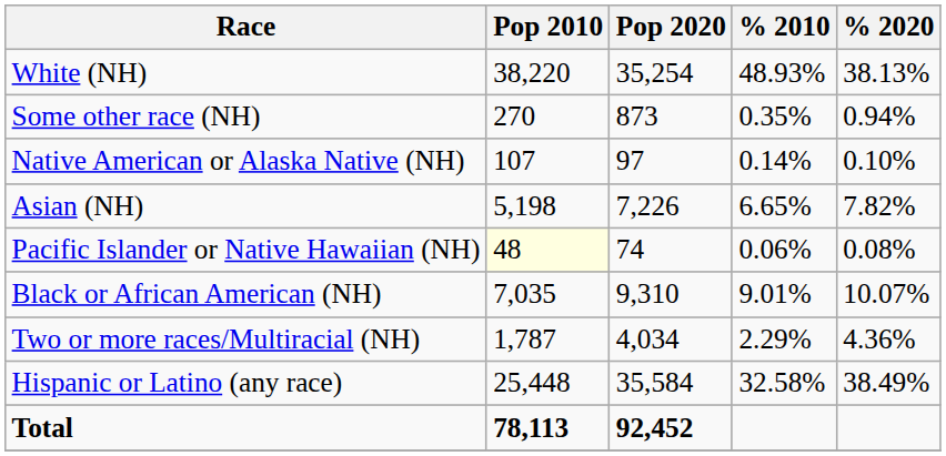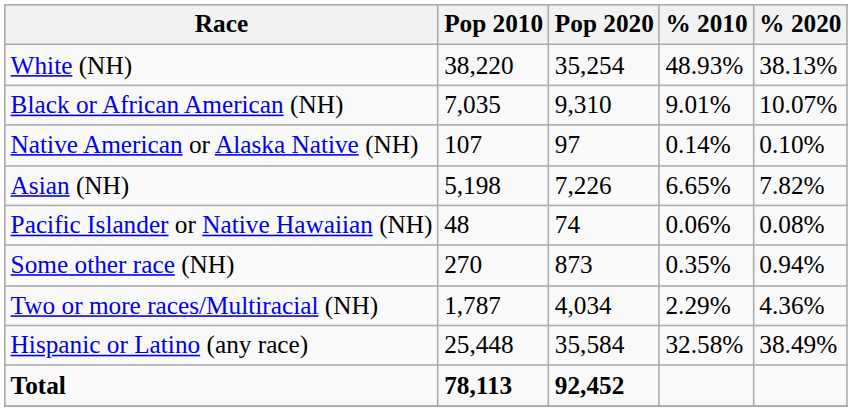 <table class="wikitable">
 <tr>
 <th>Race</th>
 <th>Pop 2010</th>
 <th>Pop 2020</th>
 <th>% 2010</th>
 <th>% 2020</th>
 </tr>
 <tr>
 <td><a href='#'>White</a> (NH)</td>
 <td>38,220</td>
 <td>35,254</td>
 <td>48.93%</td>
 <td>38.13%</td>
 </tr>
 <tr>
-<td><a href='#'>Some other race</a> (NH)</td>
-<td>270</td>
-<td>873</td>
-<td>0.35%</td>
-<td>0.94%</td>
+<td><a href='#'>Black or African American</a> (NH)</td>
+<td>7,035</td>
+<td>9,310</td>
+<td>9.01%</td>
+<td>10.07%</td>
 </tr>
 <tr>
 <td><a href='#'>Native American</a> or <a href='#'>Alaska Native</a> (NH)</td>
 <td>107</td>
 <td>97</td>
 <td>0.14%</td>
 <td>0.10%</td>
 </tr>
 <tr>
 <td><a href='#'>Asian</a> (NH)</td>
 <td>5,198</td>
 <td>7,226</td>
 <td>6.65%</td>
 <td>7.82%</td>
 </tr>
 <tr>
 <td><a href='#'>Pacific Islander</a> or <a href='#'>Native Hawaiian</a> (NH)</td>
-<td style="background: lightyellow;">48</td>
+<td>48</td>
 <td>74</td>
 <td>0.06%</td>
 <td>0.08%</td>
 </tr>
 <tr>
-<td><a href='#'>Black or African American</a> (NH)</td>
-<td>7,035</td>
-<td>9,310</td>
-<td>9.01%</td>
-<td>10.07%</td>
+<td><a href='#'>Some other race</a> (NH)</td>
+<td>270</td>
+<td>873</td>
+<td>0.35%</td>
+<td>0.94%</td>
 </tr>
 <tr>
 <td><a href='#'>Two or more races/Multiracial</a> (NH)</td>
 <td>1,787</td>
 <td>4,034</td>
 <td>2.29%</td>
 <td>4.36%</td>
 </tr>
 <tr>
 <td><a href='#'>Hispanic or Latino</a> (any race)</td>
 <td>25,448</td>
 <td>35,584</td>
 <td>32.58%</td>
 <td>38.49%</td>
 </tr>
 <tr>
 <td><strong>Total</strong></td>
 <td><strong>78,113</strong></td>
 <td><strong>92,452</strong></td>
 <td></td>
 <td></td>
 </tr>
 <tr>
 </tr>
 </table>
